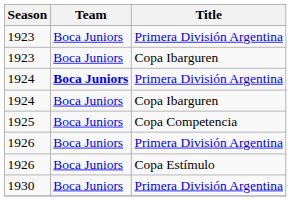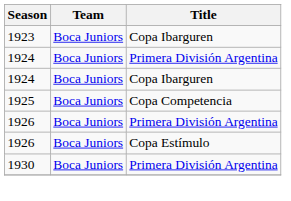 <table class="wikitable">
 <tr>
 <th>Season</th>
 <th>Team</th>
 <th>Title</th>
 </tr>
 <tr>
 <td>1923</td>
 <td><a href='#'>Boca Juniors</a></td>
-<td><a href='#'>Primera División Argentina</a></td>
-</tr>
-<tr>
-<td>1923</td>
-<td><a href='#'>Boca Juniors</a></td>
 <td>Copa Ibarguren</td>
 </tr>
 <tr>
 <td>1924</td>
-<td><strong><a href='#'>Boca Juniors</a></strong></td>
+<td><a href='#'>Boca Juniors</a></td>
 <td><a href='#'>Primera División Argentina</a></td>
 </tr>
 <tr>
 <td>1924</td>
 <td><a href='#'>Boca Juniors</a></td>
 <td>Copa Ibarguren</td>
 </tr>
 <tr>
 <td>1925</td>
 <td><a href='#'>Boca Juniors</a></td>
 <td>Copa Competencia</td>
 </tr>
 <tr>
 <td>1926</td>
 <td><a href='#'>Boca Juniors</a></td>
 <td><a href='#'>Primera División Argentina</a></td>
 </tr>
 <tr>
 <td>1926</td>
 <td><a href='#'>Boca Juniors</a></td>
 <td>Copa Estímulo</td>
 </tr>
 <tr>
 <td>1930</td>
 <td><a href='#'>Boca Juniors</a></td>
 <td><a href='#'>Primera División Argentina</a></td>
 </tr>
 <tr>
 </tr>
 </table>
